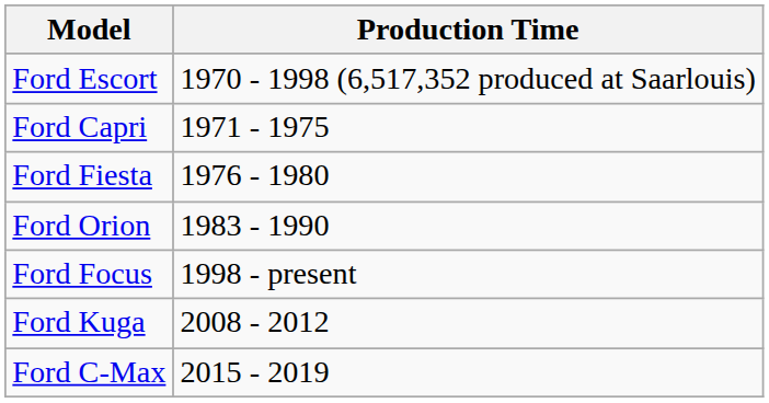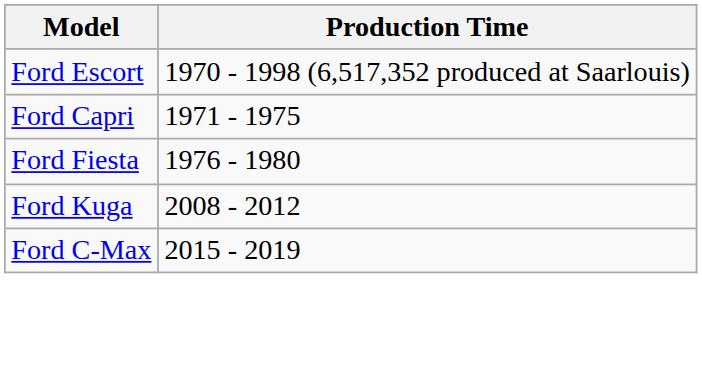 <table class="wikitable">
 <tr>
 <th>Model</th>
 <th>Production Time</th>
 </tr>
 <tr>
 <td><a href='#'>Ford Escort</a></td>
 <td>1970 - 1998 (6,517,352 produced at Saarlouis)</td>
 </tr>
 <tr>
 <td><a href='#'>Ford Capri</a></td>
 <td>1971 - 1975</td>
 </tr>
 <tr>
 <td><a href='#'>Ford Fiesta</a></td>
 <td>1976 - 1980</td>
 </tr>
 <tr>
-<td><a href='#'>Ford Orion</a></td>
-<td>1983 - 1990</td>
-</tr>
-<tr>
-<td><a href='#'>Ford Focus</a></td>
-<td>1998 - present</td>
-</tr>
-<tr>
 <td><a href='#'>Ford Kuga</a></td>
 <td>2008 - 2012</td>
 </tr>
 <tr>
 <td><a href='#'>Ford C-Max</a></td>
 <td>2015 - 2019</td>
 </tr>
 </table>
